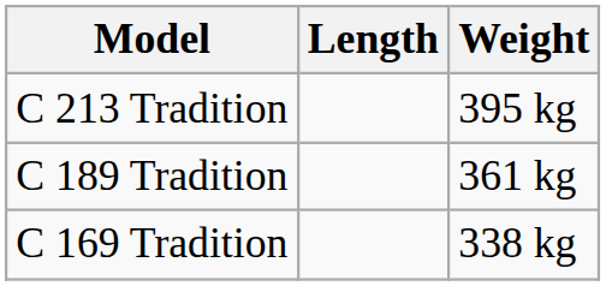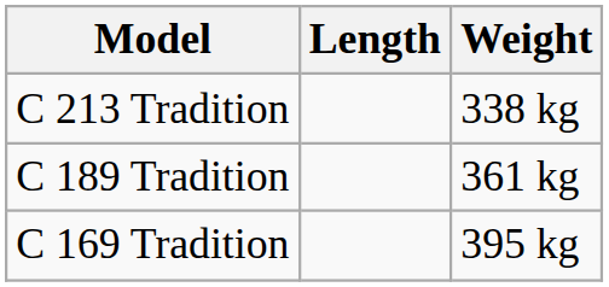 <table class="wikitable">
 <tr>
 <th>Model</th>
 <th>Length</th>
 <th>Weight</th>
 </tr>
 <tr>
 <td>C 213 Tradition</td>
 <td></td>
-<td>395 kg</td>
+<td>338 kg</td>
 </tr>
 <tr>
 <td>C 189 Tradition</td>
 <td></td>
 <td>361 kg</td>
 </tr>
 <tr>
 <td>C 169 Tradition</td>
 <td></td>
-<td>338 kg</td>
+<td>395 kg</td>
 </tr>
 </table>
